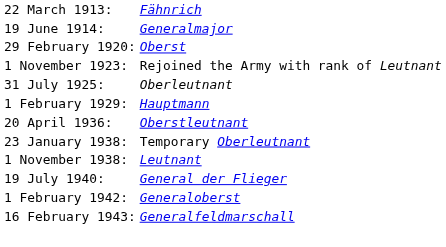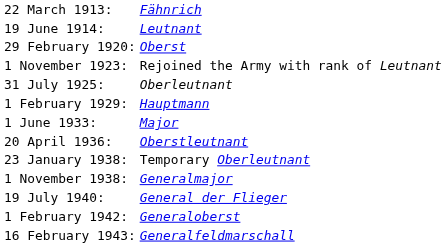 <table>
 <tr>
 <td>22 March 1913:</td>
 <td><em><a href='#'>Fähnrich</a></em></td>
 </tr>
 <tr>
 <td>19 June 1914:</td>
-<td><em><a href='#'>Generalmajor</a></em></td>
+<td><em><a href='#'>Leutnant</a></em></td>
 </tr>
 <tr>
 <td>29 February 1920:</td>
 <td><em><a href='#'>Oberst</a></em></td>
 </tr>
 <tr>
 <td>1 November 1923:</td>
 <td>Rejoined the Army with rank of <em>Leutnant</em></td>
 </tr>
 <tr>
 <td>31 July 1925:</td>
 <td><em>Oberleutnant</em></td>
 </tr>
 <tr>
 <td>1 February 1929:</td>
 <td><em><a href='#'>Hauptmann</a></em></td>
 </tr>
 <tr>
+<td>1 June 1933:</td>
+<td><em><a href='#'>Major</a></em></td>
+</tr>
+<tr>
 <td>20 April 1936:</td>
 <td><em><a href='#'>Oberstleutnant</a></em></td>
 </tr>
 <tr>
 <td>23 January 1938:</td>
 <td>Temporary <em><a href='#'>Oberleutnant</a></em></td>
 </tr>
 <tr>
 <td>1 November 1938:</td>
-<td><em><a href='#'>Leutnant</a></em></td>
+<td><em><a href='#'>Generalmajor</a></em></td>
 </tr>
 <tr>
 <td>19 July 1940:</td>
 <td><em><a href='#'>General der Flieger</a></em></td>
 </tr>
 <tr>
 <td>1 February 1942:</td>
 <td><em><a href='#'>Generaloberst</a></em></td>
 </tr>
 <tr>
 <td>16 February 1943:</td>
 <td><em><a href='#'>Generalfeldmarschall</a></em></td>
 </tr>
 </table>
